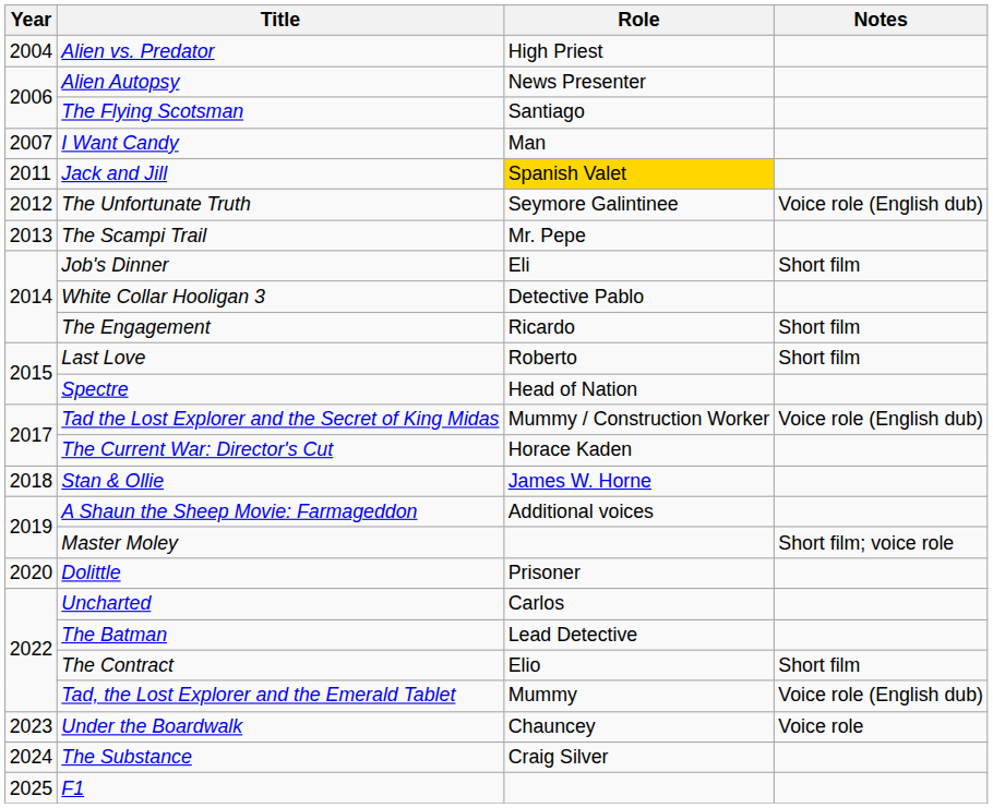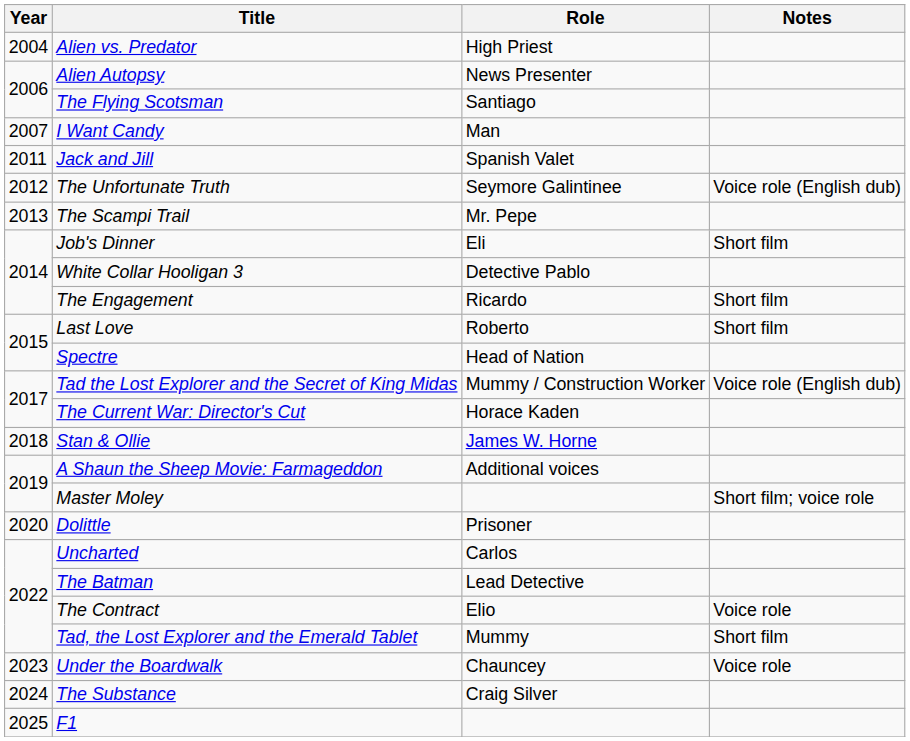 <table class="wikitable sortable">
 <tr>
 <th>Year</th>
 <th>Title</th>
 <th>Role</th>
 <th class="unsortable">Notes</th>
 </tr>
 <tr>
 <td>2004</td>
 <td><em><a href='#'>Alien vs. Predator</a></em></td>
 <td>High Priest</td>
 <td></td>
 </tr>
 <tr>
 <td rowspan="2">2006</td>
 <td><em><a href='#'>Alien Autopsy</a></em></td>
 <td>News Presenter</td>
 <td></td>
 </tr>
 <tr>
 <td><em><a href='#'>The Flying Scotsman</a></em></td>
 <td>Santiago</td>
 <td></td>
 </tr>
 <tr>
 <td>2007</td>
 <td><em><a href='#'>I Want Candy</a></em></td>
 <td>Man</td>
 <td></td>
 </tr>
 <tr>
 <td>2011</td>
 <td><em><a href='#'>Jack and Jill</a></em></td>
-<td style="background: gold;">Spanish Valet</td>
+<td>Spanish Valet</td>
 <td></td>
 </tr>
 <tr>
 <td>2012</td>
 <td><em>The Unfortunate Truth</em></td>
 <td>Seymore Galintinee</td>
 <td>Voice role (English dub)</td>
 </tr>
 <tr>
 <td>2013</td>
 <td><em>The Scampi Trail</em></td>
 <td>Mr. Pepe</td>
 <td></td>
 </tr>
 <tr>
 <td rowspan="3">2014</td>
 <td><em>Job's Dinner</em></td>
 <td>Eli</td>
 <td>Short film</td>
 </tr>
 <tr>
 <td><em>White Collar Hooligan 3</em></td>
 <td>Detective Pablo</td>
 <td></td>
 </tr>
 <tr>
 <td><em>The Engagement</em></td>
 <td>Ricardo</td>
 <td>Short film</td>
 </tr>
 <tr>
 <td rowspan="2">2015</td>
 <td><em>Last Love</em></td>
 <td>Roberto</td>
 <td>Short film</td>
 </tr>
 <tr>
 <td><em><a href='#'>Spectre</a></em></td>
 <td>Head of Nation</td>
 <td></td>
 </tr>
 <tr>
 <td rowspan="2">2017</td>
 <td><em><a href='#'>Tad the Lost Explorer and the Secret of King Midas</a></em></td>
 <td>Mummy / Construction Worker</td>
 <td>Voice role (English dub)</td>
 </tr>
 <tr>
 <td><em><a href='#'>The Current War: Director's Cut</a></em></td>
 <td>Horace Kaden</td>
 <td></td>
 </tr>
 <tr>
 <td>2018</td>
 <td><em><a href='#'>Stan & Ollie</a></em></td>
 <td><a href='#'>James W. Horne</a></td>
 <td></td>
 </tr>
 <tr>
 <td rowspan="2">2019</td>
 <td><em><a href='#'>A Shaun the Sheep Movie: Farmageddon</a></em></td>
 <td>Additional voices</td>
 <td></td>
 </tr>
 <tr>
 <td><em>Master Moley</em></td>
 <td></td>
 <td>Short film; voice role</td>
 </tr>
 <tr>
 <td>2020</td>
 <td><em><a href='#'>Dolittle</a></em></td>
 <td>Prisoner</td>
 <td></td>
 </tr>
 <tr>
 <td rowspan="4">2022</td>
 <td><em><a href='#'>Uncharted</a></em></td>
 <td>Carlos</td>
 <td></td>
 </tr>
 <tr>
 <td><em><a href='#'>The Batman</a></em></td>
 <td>Lead Detective</td>
 <td></td>
 </tr>
 <tr>
 <td><em>The Contract</em></td>
 <td>Elio</td>
-<td>Short film</td>
+<td>Voice role</td>
 </tr>
 <tr>
 <td><em><a href='#'>Tad, the Lost Explorer and the Emerald Tablet</a></em></td>
 <td>Mummy</td>
-<td>Voice role (English dub)</td>
+<td>Short film</td>
 </tr>
 <tr>
 <td>2023</td>
 <td><em><a href='#'>Under the Boardwalk</a></em></td>
 <td>Chauncey</td>
 <td>Voice role</td>
 </tr>
 <tr>
 <td>2024</td>
 <td><em><a href='#'>The Substance</a></em></td>
 <td>Craig Silver</td>
 <td></td>
 </tr>
 <tr>
 <td>2025</td>
 <td><em><a href='#'>F1</a></em></td>
 <td></td>
 <td></td>
 </tr>
 <tr>
 </tr>
 </table>
